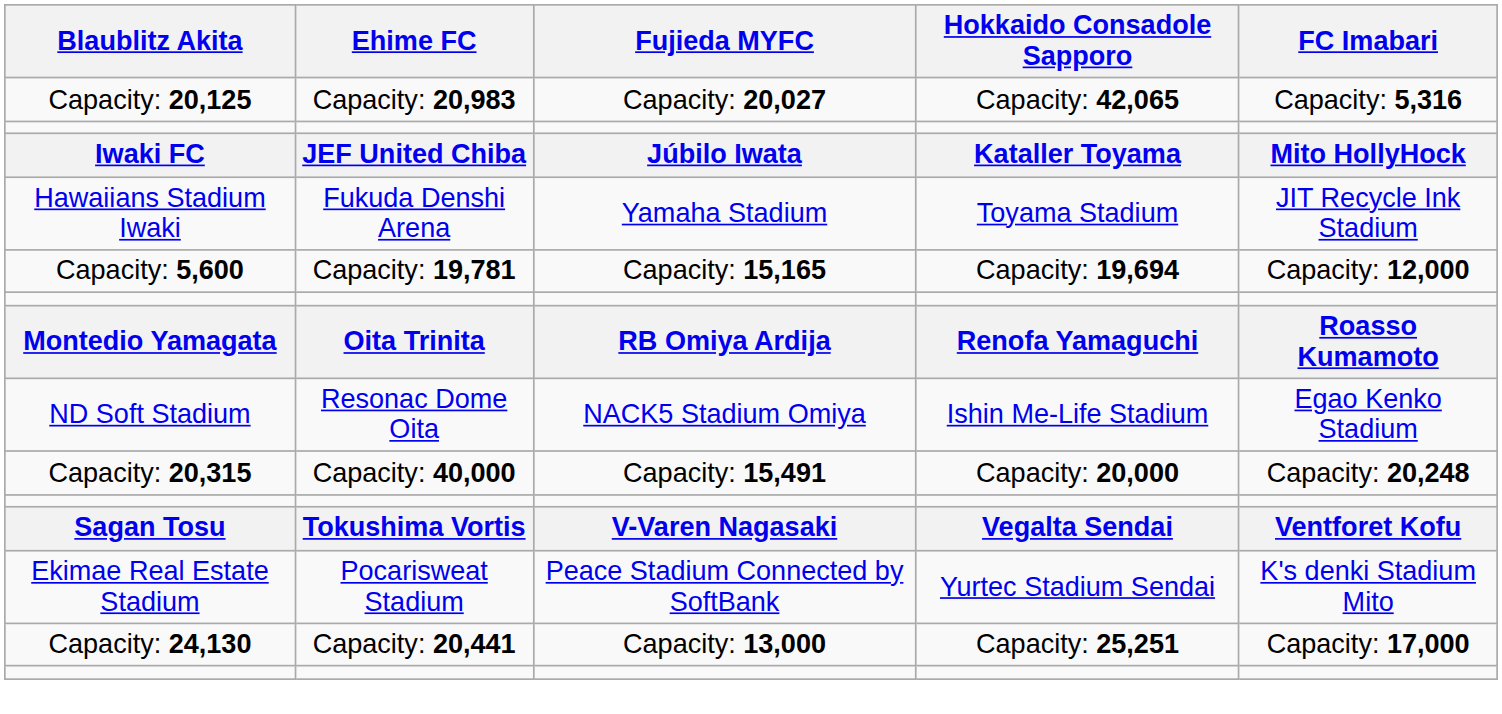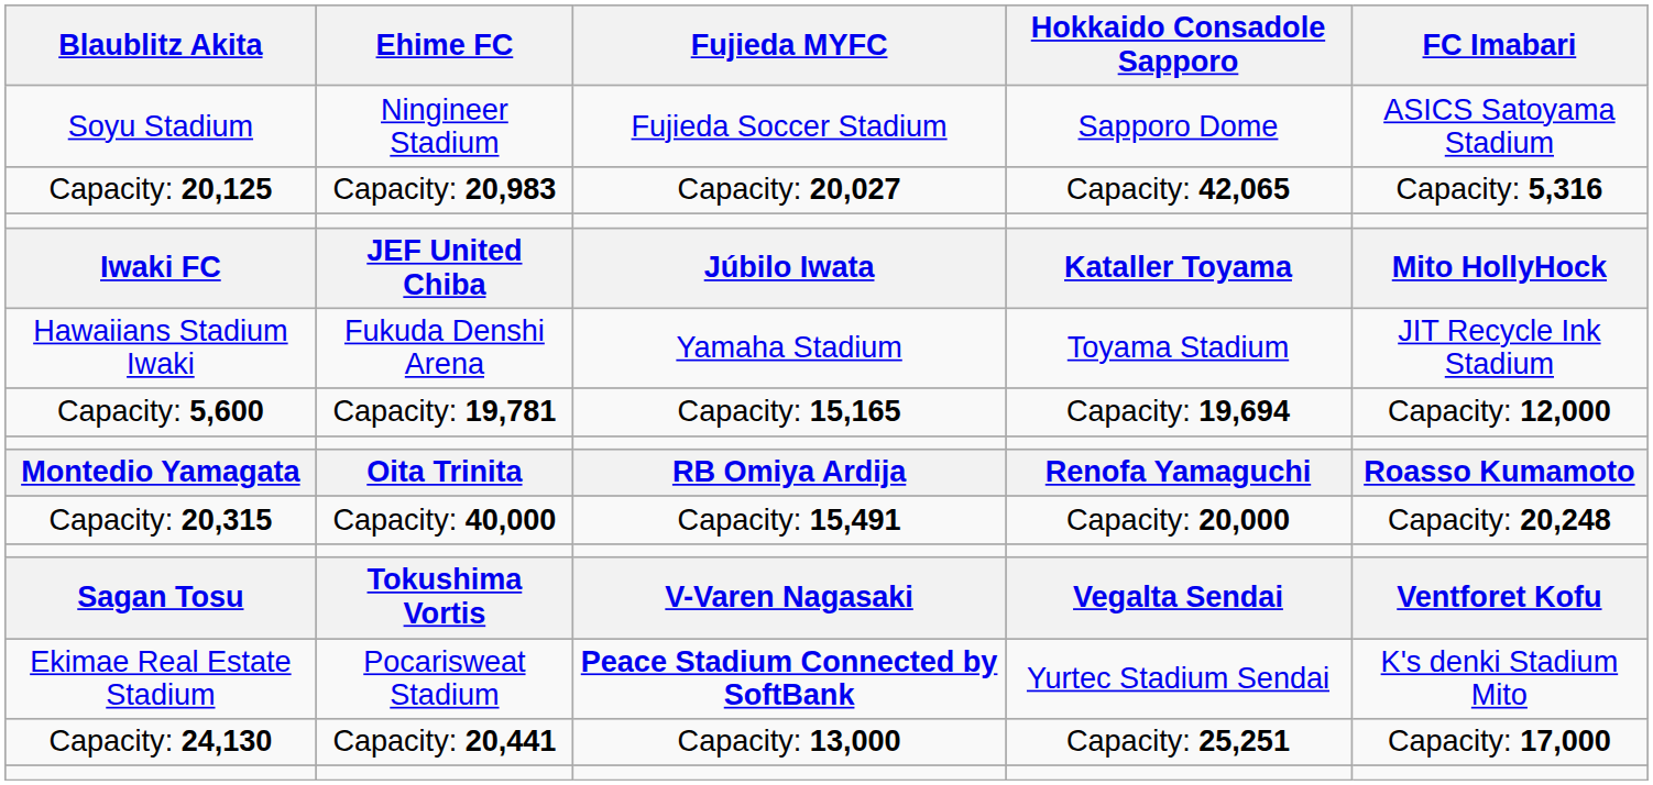 <table class="wikitable" style="margin:1em auto; text-align:center">
 <tr>
 <th><a href='#'>Blaublitz Akita</a></th>
 <th><a href='#'>Ehime FC</a></th>
 <th><a href='#'>Fujieda MYFC</a></th>
 <th><a href='#'>Hokkaido Consadole Sapporo</a></th>
 <th><a href='#'>FC Imabari</a></th>
+</tr>
+<tr>
+<td><a href='#'>Soyu Stadium</a></td>
+<td><a href='#'>Ningineer Stadium</a></td>
+<td><a href='#'>Fujieda Soccer Stadium</a></td>
+<td><a href='#'>Sapporo Dome</a></td>
+<td><a href='#'>ASICS Satoyama Stadium</a></td>
 </tr>
 <tr>
 <td>Capacity: <strong>20,125</strong></td>
 <td>Capacity: <strong>20,983</strong></td>
 <td>Capacity: <strong>20,027</strong></td>
 <td>Capacity: <strong>42,065</strong></td>
 <td>Capacity: <strong>5,316</strong></td>
 </tr>
 <tr>
 <td></td>
 <td></td>
 <td></td>
 <td></td>
 <td></td>
 </tr>
 <tr>
 <th><a href='#'>Iwaki FC</a></th>
 <th><a href='#'>JEF United Chiba</a></th>
 <th><a href='#'>Júbilo Iwata</a></th>
 <th><a href='#'>Kataller Toyama</a></th>
 <th><a href='#'>Mito HollyHock</a></th>
 </tr>
 <tr>
 <td><a href='#'>Hawaiians Stadium Iwaki</a></td>
 <td><a href='#'>Fukuda Denshi Arena</a></td>
 <td><a href='#'>Yamaha Stadium</a></td>
 <td><a href='#'>Toyama Stadium</a></td>
 <td><a href='#'>JIT Recycle Ink Stadium</a></td>
 </tr>
 <tr>
 <td>Capacity: <strong>5,600</strong></td>
 <td>Capacity: <strong>19,781</strong></td>
 <td>Capacity: <strong>15,165</strong></td>
 <td>Capacity: <strong>19,694</strong></td>
 <td>Capacity: <strong>12,000</strong></td>
 </tr>
 <tr>
 <td></td>
 <td></td>
 <td></td>
 <td></td>
 <td></td>
 </tr>
 <tr>
 <th><a href='#'>Montedio Yamagata</a></th>
 <th><a href='#'>Oita Trinita</a></th>
 <th><a href='#'>RB Omiya Ardija</a></th>
 <th><a href='#'>Renofa Yamaguchi</a></th>
 <th><a href='#'>Roasso Kumamoto</a></th>
 </tr>
 <tr>
-<td><a href='#'>ND Soft Stadium</a></td>
-<td><a href='#'>Resonac Dome Oita</a></td>
-<td><a href='#'>NACK5 Stadium Omiya</a></td>
-<td><a href='#'>Ishin Me-Life Stadium</a></td>
-<td><a href='#'>Egao Kenko Stadium</a></td>
-</tr>
-<tr>
 <td>Capacity: <strong>20,315</strong></td>
 <td>Capacity: <strong>40,000</strong></td>
 <td>Capacity: <strong>15,491</strong></td>
 <td>Capacity: <strong>20,000</strong></td>
 <td>Capacity: <strong>20,248</strong></td>
 </tr>
 <tr>
 <td></td>
 <td></td>
 <td></td>
 <td></td>
 <td></td>
 </tr>
 <tr>
 <th><a href='#'>Sagan Tosu</a></th>
 <th><a href='#'>Tokushima Vortis</a></th>
 <th><a href='#'>V-Varen Nagasaki</a></th>
 <th><a href='#'>Vegalta Sendai</a></th>
 <th><a href='#'>Ventforet Kofu</a></th>
 </tr>
 <tr>
 <td><a href='#'>Ekimae Real Estate Stadium</a></td>
 <td><a href='#'>Pocarisweat Stadium</a></td>
-<td><a href='#'>Peace Stadium Connected by SoftBank</a></td>
+<td><strong><a href='#'>Peace Stadium Connected by SoftBank</a></strong></td>
 <td><a href='#'>Yurtec Stadium Sendai</a></td>
 <td><a href='#'>K's denki Stadium Mito</a></td>
 </tr>
 <tr>
 <td>Capacity: <strong>24,130</strong></td>
 <td>Capacity: <strong>20,441</strong></td>
 <td>Capacity: <strong>13,000</strong></td>
 <td>Capacity: <strong>25,251</strong></td>
 <td>Capacity: <strong>17,000</strong></td>
 </tr>
 <tr>
 <td></td>
 <td></td>
 <td></td>
 <td></td>
 <td></td>
 </tr>
 </table>
